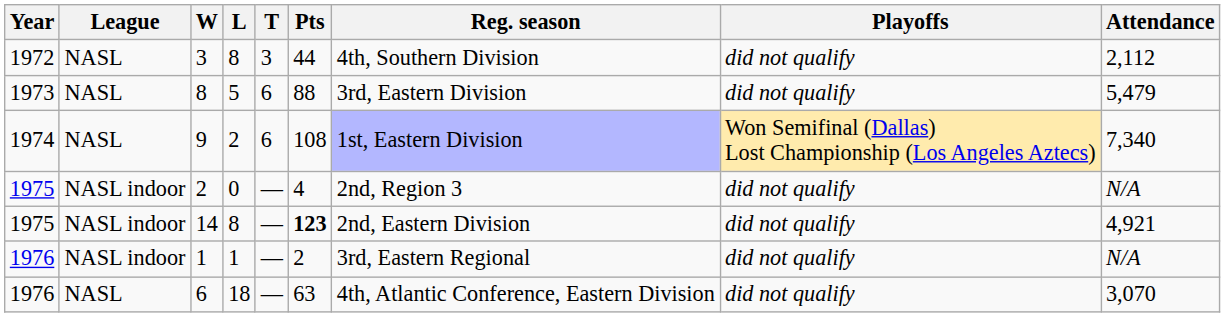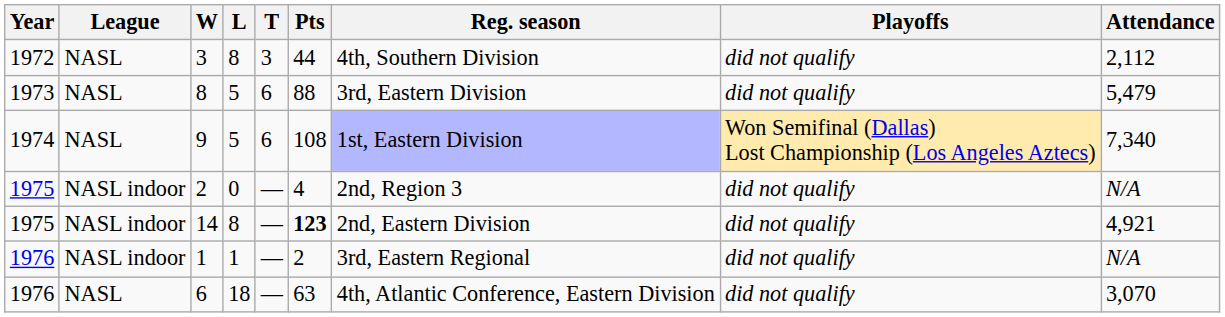 <table class="wikitable">
 <tr>
 <th>Year</th>
 <th>League</th>
 <th>W</th>
 <th>L</th>
 <th>T</th>
 <th>Pts</th>
 <th>Reg. season</th>
 <th>Playoffs</th>
 <th>Attendance</th>
 </tr>
 <tr>
 <td>1972</td>
 <td>NASL</td>
 <td>3</td>
 <td>8</td>
 <td>3</td>
 <td>44</td>
 <td>4th, Southern Division</td>
 <td><em>did not qualify</em></td>
 <td>2,112</td>
 </tr>
 <tr>
 <td>1973</td>
 <td>NASL</td>
 <td>8</td>
 <td>5</td>
 <td>6</td>
 <td>88</td>
 <td>3rd, Eastern Division</td>
 <td><em>did not qualify</em></td>
 <td>5,479</td>
 </tr>
 <tr>
 <td>1974</td>
 <td>NASL</td>
 <td>9</td>
-<td>2</td>
+<td>5</td>
 <td>6</td>
 <td>108</td>
 <td bgcolor="B3B7FF">1st, Eastern Division</td>
 <td bgcolor="ffebad">Won Semifinal (<a href='#'>Dallas</a>)<br>Lost Championship (<a href='#'>Los Angeles Aztecs</a>)</td>
 <td>7,340</td>
 </tr>
 <tr>
 <td><a href='#'>1975</a></td>
 <td>NASL indoor</td>
 <td>2</td>
 <td>0</td>
 <td>—</td>
 <td>4</td>
 <td>2nd, Region 3</td>
 <td><em>did not qualify</em></td>
 <td><em>N/A</em></td>
 </tr>
 <tr>
 <td>1975</td>
 <td>NASL indoor</td>
 <td>14</td>
 <td>8</td>
 <td>—</td>
 <td><strong>123</strong></td>
 <td>2nd, Eastern Division</td>
 <td><em>did not qualify</em></td>
 <td>4,921</td>
 </tr>
 <tr>
 <td><a href='#'>1976</a></td>
 <td>NASL indoor</td>
 <td>1</td>
 <td>1</td>
 <td>—</td>
 <td>2</td>
 <td>3rd, Eastern Regional</td>
 <td><em>did not qualify</em></td>
 <td><em>N/A</em></td>
 </tr>
 <tr>
 <td>1976</td>
 <td>NASL</td>
 <td>6</td>
 <td>18</td>
 <td>—</td>
 <td>63</td>
 <td>4th, Atlantic Conference, Eastern Division</td>
 <td><em>did not qualify</em></td>
 <td>3,070</td>
 </tr>
 </table>
